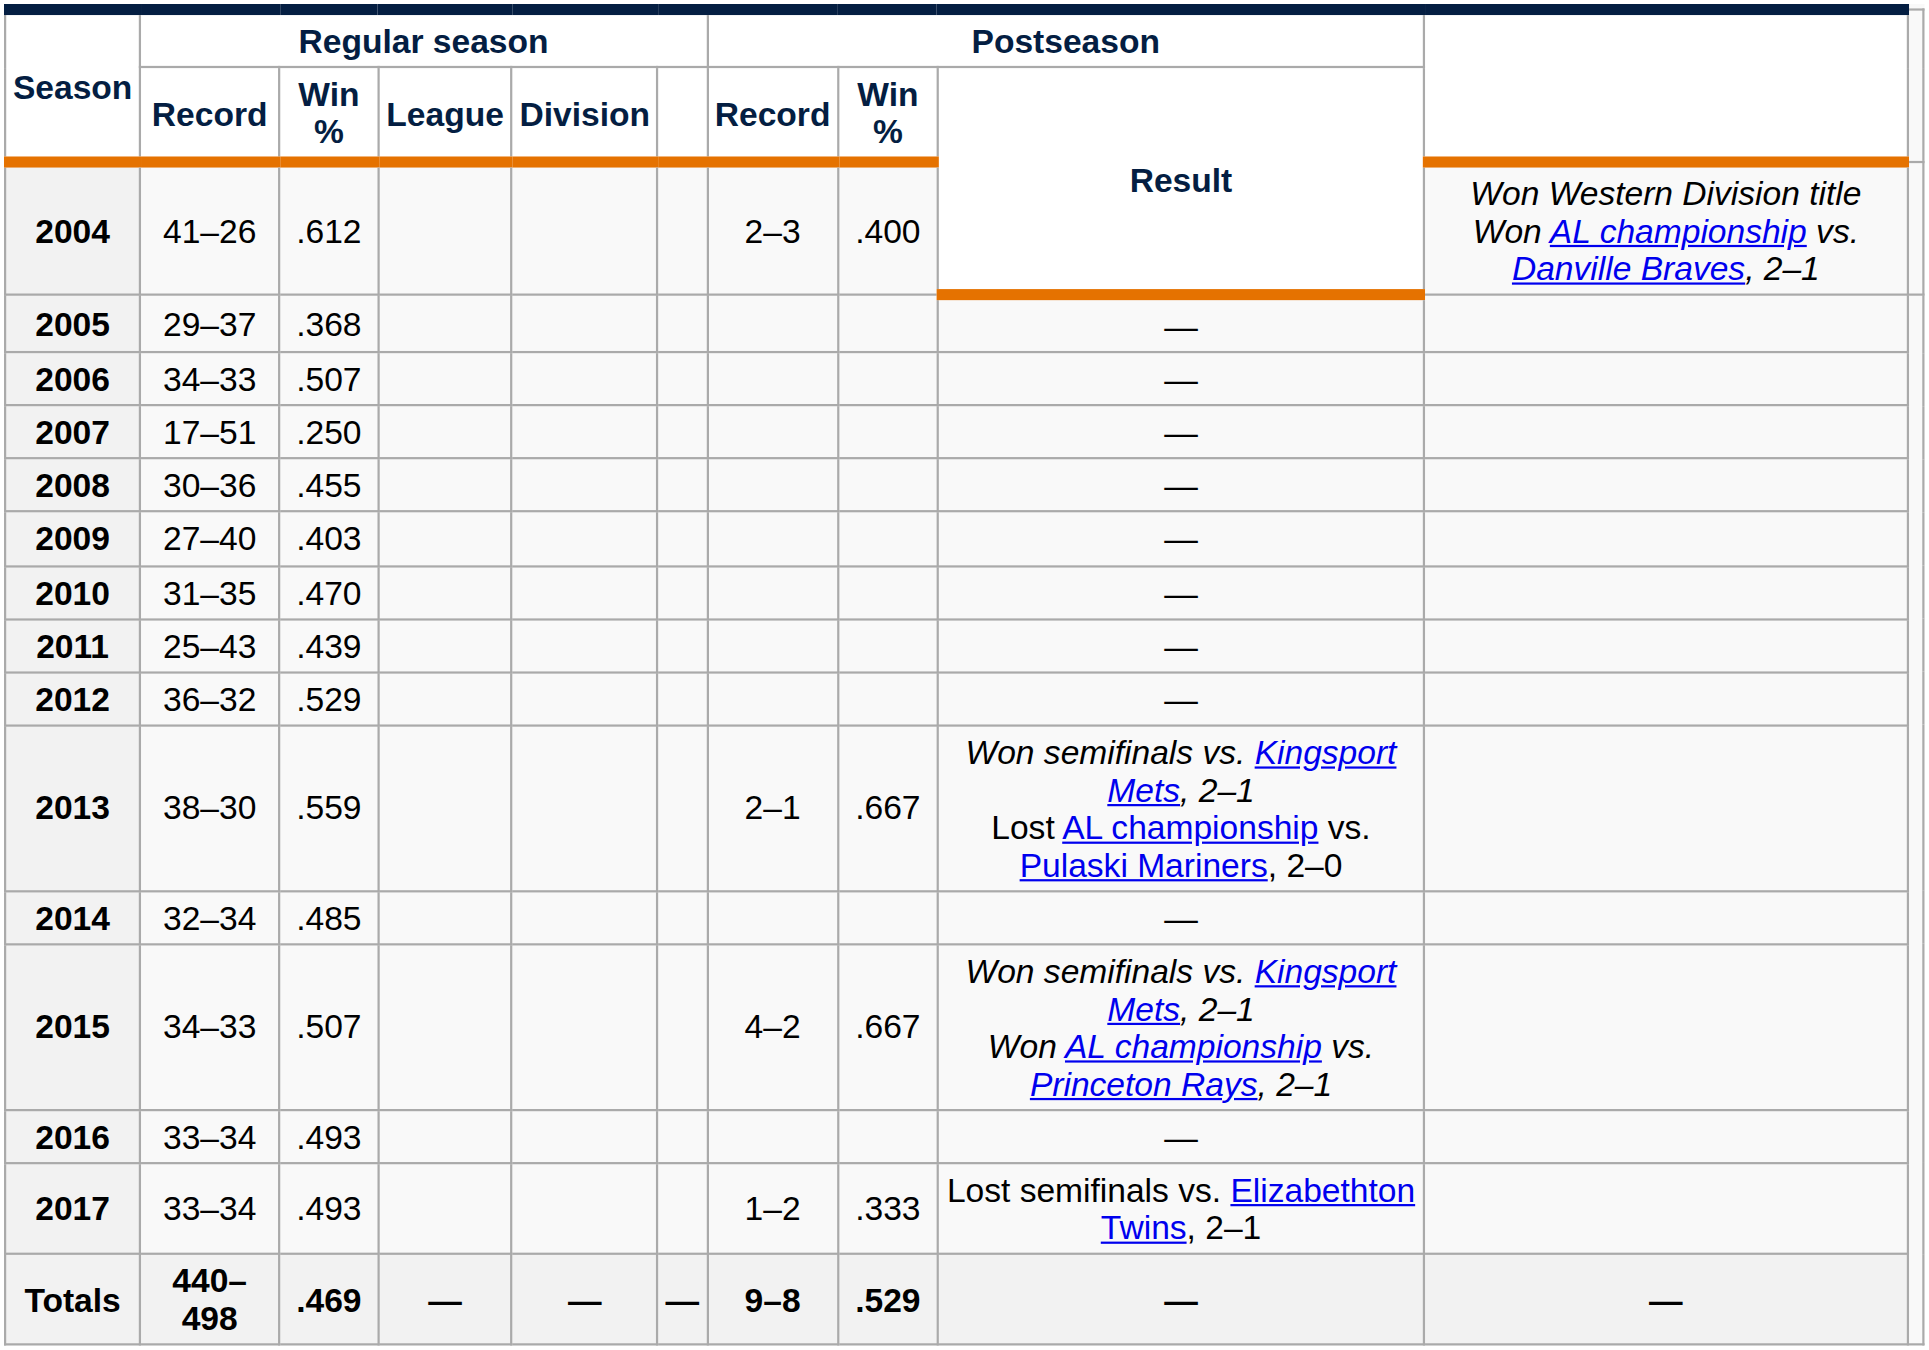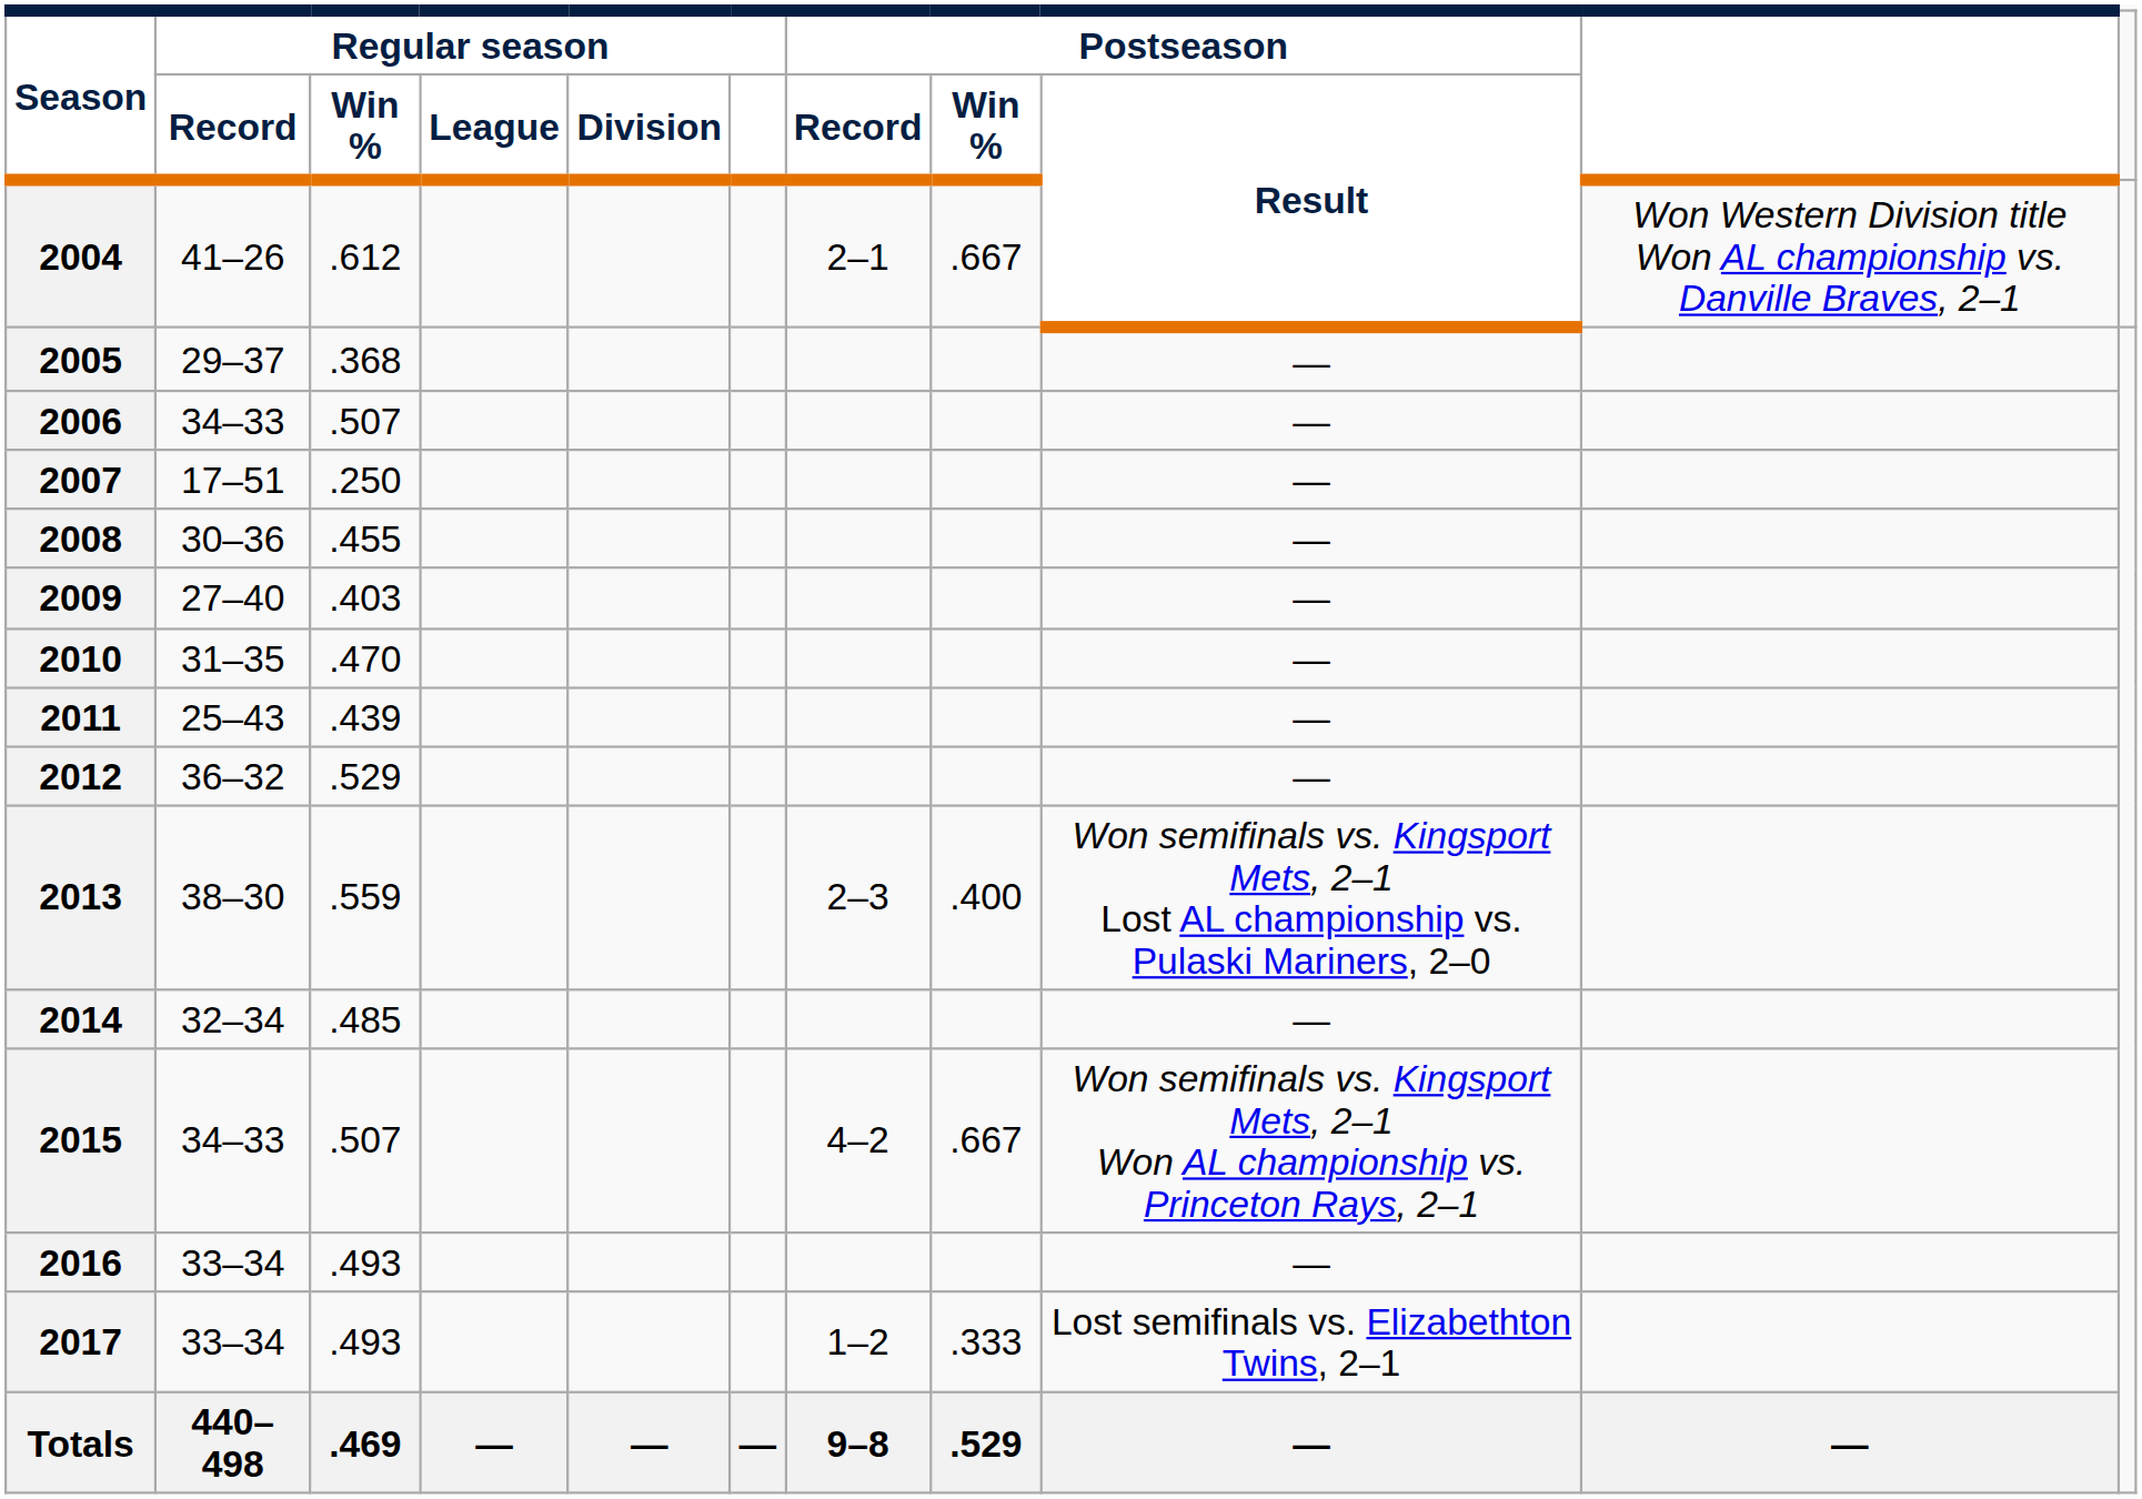 <table class="wikitable sortable plainrowheaders" style="font-size: 95%; text-align:center;">
 <tr>
 <th rowspan="2" scope="col" style="background-color:#ffffff; border-top:#041e42 5px solid; border-bottom:#e57200 5px solid; color:#041e42">Season</th>
 <th colspan="5" scope="col" style="background-color:#ffffff; border-top:#041e42 5px solid; color:#041e42">Regular season</th>
 <th colspan="3" scope="col" style="background-color:#ffffff; border-top:#041e42 5px solid; color:#041e42">Postseason</th>
 <th rowspan="2" class="unsortable" scope="col" style="background-color:#ffffff; border-top:#041e42  5px solid; border-bottom:#e57200 5px solid; color:#041e42"></th>
 </tr>
 <tr>
 <th scope="col" style="background-color:#ffffff; border-bottom:#e57200 5px solid; color:#041e42">Record</th>
 <th scope="col" style="background-color:#ffffff; border-bottom:#e57200 5px solid; color:#041e42">Win %</th>
 <th scope="col" style="background-color:#ffffff; border-bottom:#e57200 5px solid; color:#041e42">League</th>
 <th scope="col" style="background-color:#ffffff; border-bottom:#e57200 5px solid; color:#041e42">Division</th>
 <th scope="col" style="background-color:#ffffff; border-bottom:#e57200 5px solid; color:#041e42"></th>
 <th scope="col" style="background-color:#ffffff; border-bottom:#e57200 5px solid; color:#041e42">Record</th>
 <th scope="col" style="background-color:#ffffff; border-bottom:#e57200 5px solid; color:#041e42">Win %</th>
 <th class="unsortable" rowspan="2" scope="col" style="background-color:#ffffff; border-bottom:#e57200 5px solid; color:#041e42">Result</th>
 </tr>
 <tr>
 <th scope="row" style="text-align:center">2004</th>
 <td>41–26</td>
 <td>.612</td>
 <td></td>
 <td></td>
 <td></td>
-<td>2–3</td>
-<td>.400</td>
+<td>2–1</td>
+<td>.667</td>
 <td><em>Won Western Division title</em><br><em>Won <a href='#'>AL championship</a> vs. <a href='#'>Danville Braves</a>, 2–1</em></td>
 <td></td>
 </tr>
 <tr>
 <th scope="row" style="text-align:center">2005</th>
 <td>29–37</td>
 <td>.368</td>
 <td></td>
 <td></td>
 <td></td>
 <td></td>
 <td></td>
 <td>—</td>
 <td></td>
 </tr>
 <tr>
 <th scope="row" style="text-align:center">2006</th>
 <td>34–33</td>
 <td>.507</td>
 <td></td>
 <td></td>
 <td></td>
 <td></td>
 <td></td>
 <td>—</td>
 <td></td>
 </tr>
 <tr>
 <th scope="row" style="text-align:center">2007</th>
 <td>17–51</td>
 <td>.250</td>
 <td></td>
 <td></td>
 <td></td>
 <td></td>
 <td></td>
 <td>—</td>
 <td></td>
 </tr>
 <tr>
 <th scope="row" style="text-align:center">2008</th>
 <td>30–36</td>
 <td>.455</td>
 <td></td>
 <td></td>
 <td></td>
 <td></td>
 <td></td>
 <td>—</td>
 <td></td>
 </tr>
 <tr>
 <th scope="row" style="text-align:center">2009</th>
 <td>27–40</td>
 <td>.403</td>
 <td></td>
 <td></td>
 <td></td>
 <td></td>
 <td></td>
 <td>—</td>
 <td></td>
 </tr>
 <tr>
 <th scope="row" style="text-align:center">2010</th>
 <td>31–35</td>
 <td>.470</td>
 <td></td>
 <td></td>
 <td></td>
 <td></td>
 <td></td>
 <td>—</td>
 <td></td>
 </tr>
 <tr>
 <th scope="row" style="text-align:center">2011</th>
 <td>25–43</td>
 <td>.439</td>
 <td></td>
 <td></td>
 <td></td>
 <td></td>
 <td></td>
 <td>—</td>
 <td></td>
 </tr>
 <tr>
 <th scope="row" style="text-align:center">2012</th>
 <td>36–32</td>
 <td>.529</td>
 <td></td>
 <td></td>
 <td></td>
 <td></td>
 <td></td>
 <td>—</td>
 <td></td>
 </tr>
 <tr>
 <th scope="row" style="text-align:center">2013</th>
 <td>38–30</td>
 <td>.559</td>
 <td></td>
 <td></td>
 <td></td>
-<td>2–1</td>
-<td>.667</td>
+<td>2–3</td>
+<td>.400</td>
 <td><em>Won semifinals vs. <a href='#'>Kingsport Mets</a>, 2–1</em><br>Lost <a href='#'>AL championship</a> vs. <a href='#'>Pulaski Mariners</a>, 2–0</td>
 <td></td>
 </tr>
 <tr>
 <th scope="row" style="text-align:center">2014</th>
 <td>32–34</td>
 <td>.485</td>
 <td></td>
 <td></td>
 <td></td>
 <td></td>
 <td></td>
 <td>—</td>
 <td></td>
 </tr>
 <tr>
 <th scope="row" style="text-align:center">2015</th>
 <td>34–33</td>
 <td>.507</td>
 <td></td>
 <td></td>
 <td></td>
 <td>4–2</td>
 <td>.667</td>
 <td><em>Won semifinals vs. <a href='#'>Kingsport Mets</a>, 2–1</em><br><em>Won <a href='#'>AL championship</a> vs. <a href='#'>Princeton Rays</a>, 2–1</em></td>
 <td></td>
 </tr>
 <tr>
 <th scope="row" style="text-align:center">2016</th>
 <td>33–34</td>
 <td>.493</td>
 <td></td>
 <td></td>
 <td></td>
 <td></td>
 <td></td>
 <td>—</td>
 <td></td>
 </tr>
 <tr>
 <th scope="row" style="text-align:center">2017</th>
 <td>33–34</td>
 <td>.493</td>
 <td></td>
 <td></td>
 <td></td>
 <td>1–2</td>
 <td>.333</td>
 <td>Lost semifinals vs. <a href='#'>Elizabethton Twins</a>, 2–1</td>
 <td></td>
 </tr>
 <tr class="sortbottom">
 <th scope="row" style="text-align:center"><strong>Totals</strong></th>
 <th>440–498</th>
 <th>.469</th>
 <th>—</th>
 <th>—</th>
 <th>—</th>
 <th>9–8</th>
 <th>.529</th>
 <th>—</th>
 <th>—</th>
 </tr>
 </table>
